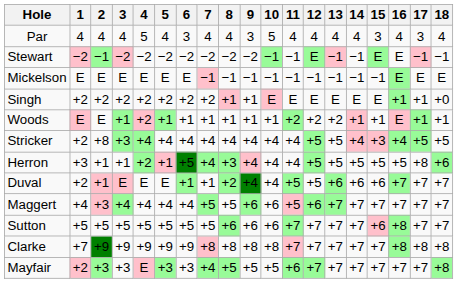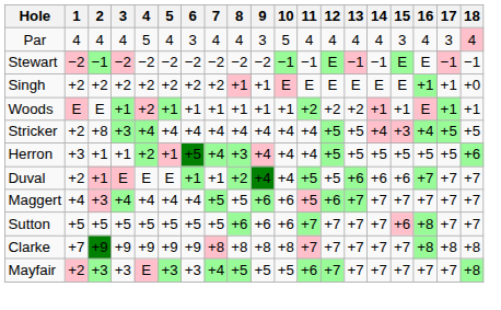 <table class="wikitable" style="text-align:center">
 <tr>
 <th>Hole</th>
 <th>1</th>
 <th>2</th>
 <th>3</th>
 <th>4</th>
 <th>5</th>
 <th>6</th>
 <th>7</th>
 <th>8</th>
 <th>9</th>
 <th>10</th>
 <th>11</th>
 <th>12</th>
 <th>13</th>
 <th>14</th>
 <th>15</th>
 <th>16</th>
 <th>17</th>
 <th>18</th>
 </tr>
 <tr>
 <td>Par</td>
 <td>4</td>
 <td>4</td>
 <td>4</td>
 <td>5</td>
 <td>4</td>
 <td>3</td>
 <td>4</td>
 <td>4</td>
 <td>3</td>
 <td>5</td>
 <td>4</td>
 <td>4</td>
 <td>4</td>
 <td>4</td>
 <td>3</td>
 <td>4</td>
 <td>3</td>
-<td>4</td>
+<td style="background: pink;">4</td>
 </tr>
 <tr>
 <td align=left> Stewart</td>
 <td style="background: Pink;">−2</td>
 <td style="background: PaleGreen;">−1</td>
 <td style="background: Pink;">−2</td>
 <td>−2</td>
 <td>−2</td>
 <td>−2</td>
 <td>−2</td>
 <td>−2</td>
 <td>−2</td>
 <td style="background: PaleGreen;">−1</td>
 <td>−1</td>
 <td style="background: PaleGreen;">E</td>
 <td style="background: Pink;">−1</td>
 <td>−1</td>
 <td style="background: PaleGreen;">E</td>
 <td>E</td>
 <td style="background: Pink;">−1</td>
 <td>−1</td>
-</tr>
-<tr>
-<td align=left> Mickelson</td>
-<td>E</td>
-<td>E</td>
-<td>E</td>
-<td>E</td>
-<td>E</td>
-<td>E</td>
-<td style="background: Pink;">−1</td>
-<td>−1</td>
-<td>−1</td>
-<td>−1</td>
-<td>−1</td>
-<td>−1</td>
-<td>−1</td>
-<td>−1</td>
-<td>−1</td>
-<td style="background: PaleGreen;">E</td>
-<td>E</td>
-<td>E</td>
 </tr>
 <tr>
 <td align=left> Singh</td>
 <td>+2</td>
 <td>+2</td>
 <td>+2</td>
 <td>+2</td>
 <td>+2</td>
 <td>+2</td>
 <td>+2</td>
 <td style="background: Pink;">+1</td>
 <td>+1</td>
 <td style="background: Pink;">E</td>
 <td>E</td>
 <td>E</td>
 <td>E</td>
 <td>E</td>
 <td>E</td>
 <td style="background: PaleGreen;">+1</td>
 <td>+1</td>
 <td>+0</td>
 </tr>
 <tr>
 <td align=left> Woods</td>
 <td style="background: Pink;">E</td>
 <td>E</td>
 <td style="background: PaleGreen;">+1</td>
 <td style="background: Pink;">+2</td>
 <td style="background: PaleGreen;">+1</td>
 <td>+1</td>
 <td>+1</td>
 <td>+1</td>
 <td>+1</td>
 <td>+1</td>
 <td style="background: PaleGreen;">+2</td>
 <td>+2</td>
 <td>+2</td>
 <td style="background: Pink;">+1</td>
 <td>+1</td>
 <td style="background: Pink;">E</td>
 <td style="background: PaleGreen;">+1</td>
 <td>+1</td>
 </tr>
 <tr>
 <td align=left> Stricker</td>
 <td>+2</td>
 <td>+8</td>
 <td style="background: PaleGreen;">+3</td>
 <td style="background: PaleGreen;">+4</td>
 <td>+4</td>
 <td>+4</td>
 <td>+4</td>
 <td>+4</td>
 <td>+4</td>
 <td>+4</td>
 <td>+4</td>
 <td style="background: PaleGreen;">+5</td>
 <td>+5</td>
 <td style="background: Pink;">+4</td>
 <td style="background: Pink;">+3</td>
 <td style="background: PaleGreen;">+4</td>
 <td style="background: PaleGreen;">+5</td>
 <td>+5</td>
 </tr>
 <tr>
 <td align=left> Herron</td>
 <td>+3</td>
 <td>+1</td>
 <td>+1</td>
 <td style="background: PaleGreen;">+2</td>
 <td style="background: Pink;">+1</td>
 <td style="background: Green;">+5</td>
 <td style="background: PaleGreen;">+4</td>
 <td style="background: PaleGreen;">+3</td>
 <td style="background: Pink;">+4</td>
 <td>+4</td>
 <td>+4</td>
 <td style="background: PaleGreen;">+5</td>
 <td>+5</td>
 <td>+5</td>
 <td>+5</td>
 <td>+5</td>
-<td>+8</td>
+<td>+5</td>
 <td style="background: PaleGreen;">+6</td>
 </tr>
 <tr>
 <td align=left> Duval</td>
 <td>+2</td>
 <td style="background: Pink;">+1</td>
 <td style="background: Pink;">E</td>
 <td>E</td>
 <td>E</td>
 <td style="background: PaleGreen;">+1</td>
 <td>+1</td>
 <td style="background: PaleGreen;">+2</td>
 <td style="background: Green;">+4</td>
 <td>+4</td>
 <td style="background: PaleGreen;">+5</td>
 <td>+5</td>
 <td style="background: PaleGreen;">+6</td>
 <td>+6</td>
 <td>+6</td>
 <td style="background: PaleGreen;">+7</td>
 <td>+7</td>
 <td>+7</td>
 </tr>
 <tr>
 <td align=left> Maggert</td>
 <td>+4</td>
 <td style="background: Pink;">+3</td>
 <td style="background: PaleGreen;">+4</td>
 <td>+4</td>
 <td>+4</td>
 <td>+4</td>
 <td style="background: PaleGreen;">+5</td>
 <td>+5</td>
 <td style="background: PaleGreen;">+6</td>
 <td>+6</td>
 <td style="background: Pink;">+5</td>
 <td style="background: PaleGreen;">+6</td>
 <td style="background: PaleGreen;">+7</td>
 <td>+7</td>
 <td>+7</td>
 <td>+7</td>
 <td>+7</td>
 <td>+7</td>
 </tr>
 <tr>
 <td align=left> Sutton</td>
 <td>+5</td>
 <td>+5</td>
 <td>+5</td>
 <td>+5</td>
 <td>+5</td>
 <td>+5</td>
 <td>+5</td>
 <td style="background: PaleGreen;">+6</td>
 <td>+6</td>
 <td>+6</td>
 <td style="background: PaleGreen;">+7</td>
 <td>+7</td>
 <td>+7</td>
 <td>+7</td>
 <td style="background: Pink;">+6</td>
 <td style="background: PaleGreen;">+8</td>
 <td>+7</td>
 <td>+7</td>
 </tr>
 <tr>
 <td align=left> Clarke</td>
 <td>+7</td>
 <td style="background: Green;">+9</td>
 <td>+9</td>
 <td>+9</td>
 <td>+9</td>
 <td>+9</td>
 <td style="background: Pink;">+8</td>
 <td>+8</td>
 <td>+8</td>
 <td>+8</td>
 <td style="background: Pink;">+7</td>
 <td>+7</td>
 <td>+7</td>
 <td>+7</td>
 <td>+7</td>
 <td style="background: PaleGreen;">+8</td>
 <td>+8</td>
 <td>+8</td>
 </tr>
 <tr>
 <td align=left> Mayfair</td>
 <td style="background: Pink;">+2</td>
 <td style="background: PaleGreen;">+3</td>
 <td>+3</td>
 <td style="background: Pink;">E</td>
 <td style="background: PaleGreen;">+3</td>
 <td>+3</td>
 <td style="background: PaleGreen;">+4</td>
 <td style="background: PaleGreen;">+5</td>
 <td>+5</td>
 <td>+5</td>
 <td style="background: PaleGreen;">+6</td>
 <td style="background: PaleGreen;">+7</td>
 <td>+7</td>
 <td>+7</td>
 <td>+7</td>
 <td>+7</td>
 <td>+7</td>
 <td style="background: PaleGreen;">+8</td>
 </tr>
 </table>
